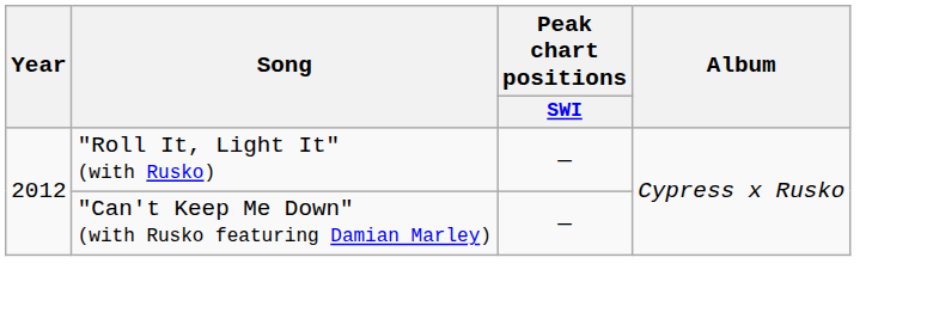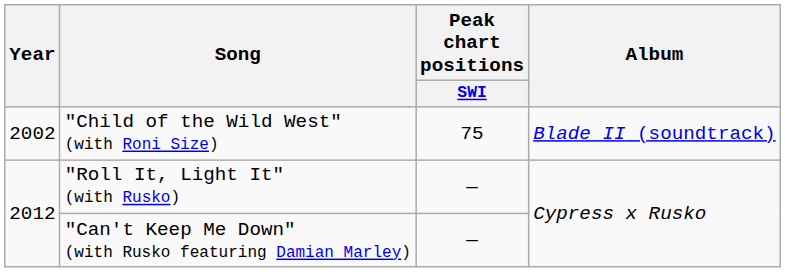 <table class="wikitable">
 <tr>
 <th rowspan="2">Year</th>
 <th rowspan="2">Song</th>
 <th colspan="1">Peak chart positions</th>
 <th rowspan="2">Album</th>
 </tr>
 <tr>
 <th style="width:3em;font-size:85%;"><a href='#'>SWI</a><br></th>
+</tr>
+<tr>
+<td align="center">2002</td>
+<td>"Child of the Wild West"<br><small>(with <a href='#'>Roni Size</a>)</small></td>
+<td align="center">75</td>
+<td><a href='#'><em>Blade II</em> (soundtrack)</a></td>
 </tr>
 <tr>
 <td align="center" rowspan="2">2012</td>
 <td>"Roll It, Light It"<br><small>(with <a href='#'>Rusko</a>)</small></td>
 <td align="center">—</td>
 <td rowspan="2"><em>Cypress x Rusko</em></td>
 </tr>
 <tr>
 <td>"Can't Keep Me Down"<br><small>(with Rusko featuring <a href='#'>Damian Marley</a>)</small></td>
 <td align="center">—</td>
 </tr>
 </table>
